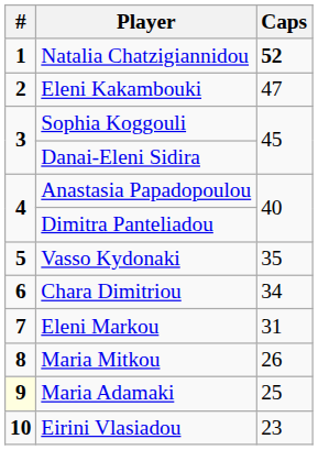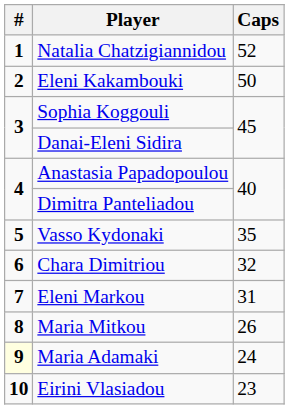 <table class="wikitable sortable">
 <tr>
 <th width=>#</th>
 <th width=>Player</th>
 <th width=>Caps</th>
 </tr>
 <tr>
 <td style="text-align:center"><strong>1</strong></td>
 <td><a href='#'>Natalia Chatzigiannidou</a></td>
-<td><strong>52</strong></td>
+<td>52</td>
 </tr>
 <tr>
 <td style="text-align:center"><strong>2</strong></td>
 <td><a href='#'>Eleni Kakambouki</a></td>
-<td>47</td>
+<td>50</td>
 </tr>
 <tr>
 <td rowspan=2 style="text-align:center"><strong>3</strong></td>
 <td><a href='#'>Sophia Koggouli</a></td>
 <td rowspan=2>45</td>
 </tr>
 <tr>
 <td><a href='#'>Danai-Eleni Sidira</a></td>
 </tr>
 <tr>
 <td rowspan=2 style="text-align:center"><strong>4</strong></td>
 <td><a href='#'>Anastasia Papadopoulou</a></td>
 <td rowspan=2>40</td>
 </tr>
 <tr>
 <td><a href='#'>Dimitra Panteliadou</a></td>
 </tr>
 <tr>
 <td style="text-align:center"><strong>5</strong></td>
 <td><a href='#'>Vasso Kydonaki</a></td>
 <td>35</td>
 </tr>
 <tr>
 <td style="text-align:center"><strong>6</strong></td>
 <td><a href='#'>Chara Dimitriou</a></td>
-<td>34</td>
+<td>32</td>
 </tr>
 <tr>
 <td style="text-align:center"><strong>7</strong></td>
 <td><a href='#'>Eleni Markou</a></td>
 <td>31</td>
 </tr>
 <tr>
 <td style="text-align:center"><strong>8</strong></td>
 <td><a href='#'>Maria Mitkou</a></td>
 <td>26</td>
 </tr>
 <tr>
 <td style="background: lightyellow; text-align:center"><strong>9</strong></td>
 <td><a href='#'>Maria Adamaki</a></td>
-<td>25</td>
+<td>24</td>
 </tr>
 <tr>
 <td style="text-align:center"><strong>10</strong></td>
 <td><a href='#'>Eirini Vlasiadou</a></td>
 <td>23</td>
 </tr>
 </table>
